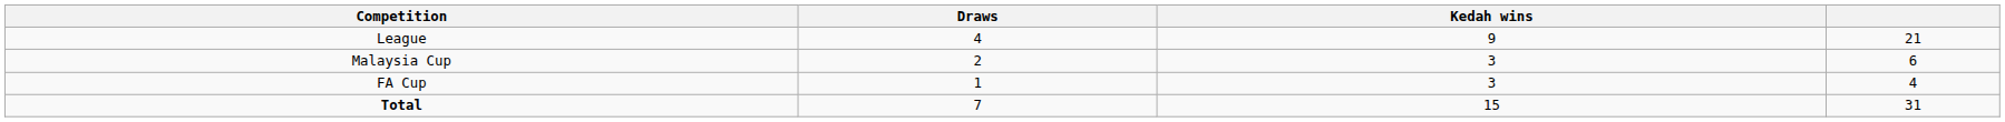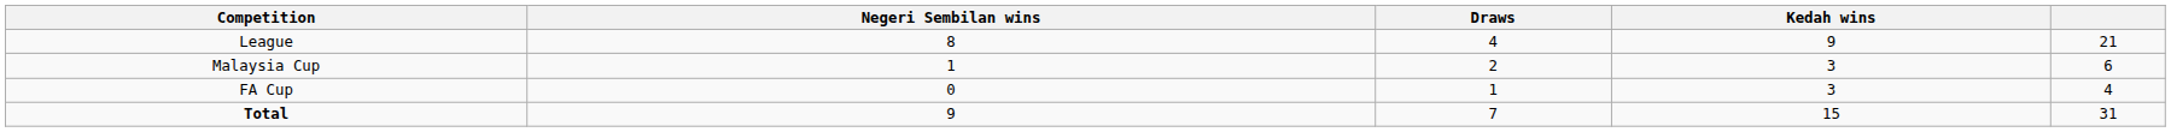 <table class="wikitable" style="width:95%;text-align:center">
 <tr>
 <th>Competition</th>
+<th>Negeri Sembilan wins</th>
 <th>Draws</th>
 <th>Kedah wins</th>
 <th></th>
 </tr>
 <tr>
 <td>League</td>
+<td>8</td>
 <td>4</td>
 <td>9</td>
 <td>21</td>
 </tr>
 <tr>
 <td>Malaysia Cup</td>
+<td>1</td>
 <td>2</td>
 <td>3</td>
 <td>6</td>
 </tr>
 <tr>
 <td>FA Cup</td>
+<td>0</td>
 <td>1</td>
 <td>3</td>
 <td>4</td>
 </tr>
 <tr>
 <td><strong>Total</strong></td>
+<td>9</td>
 <td>7</td>
 <td>15</td>
 <td>31</td>
 </tr>
 </table>
